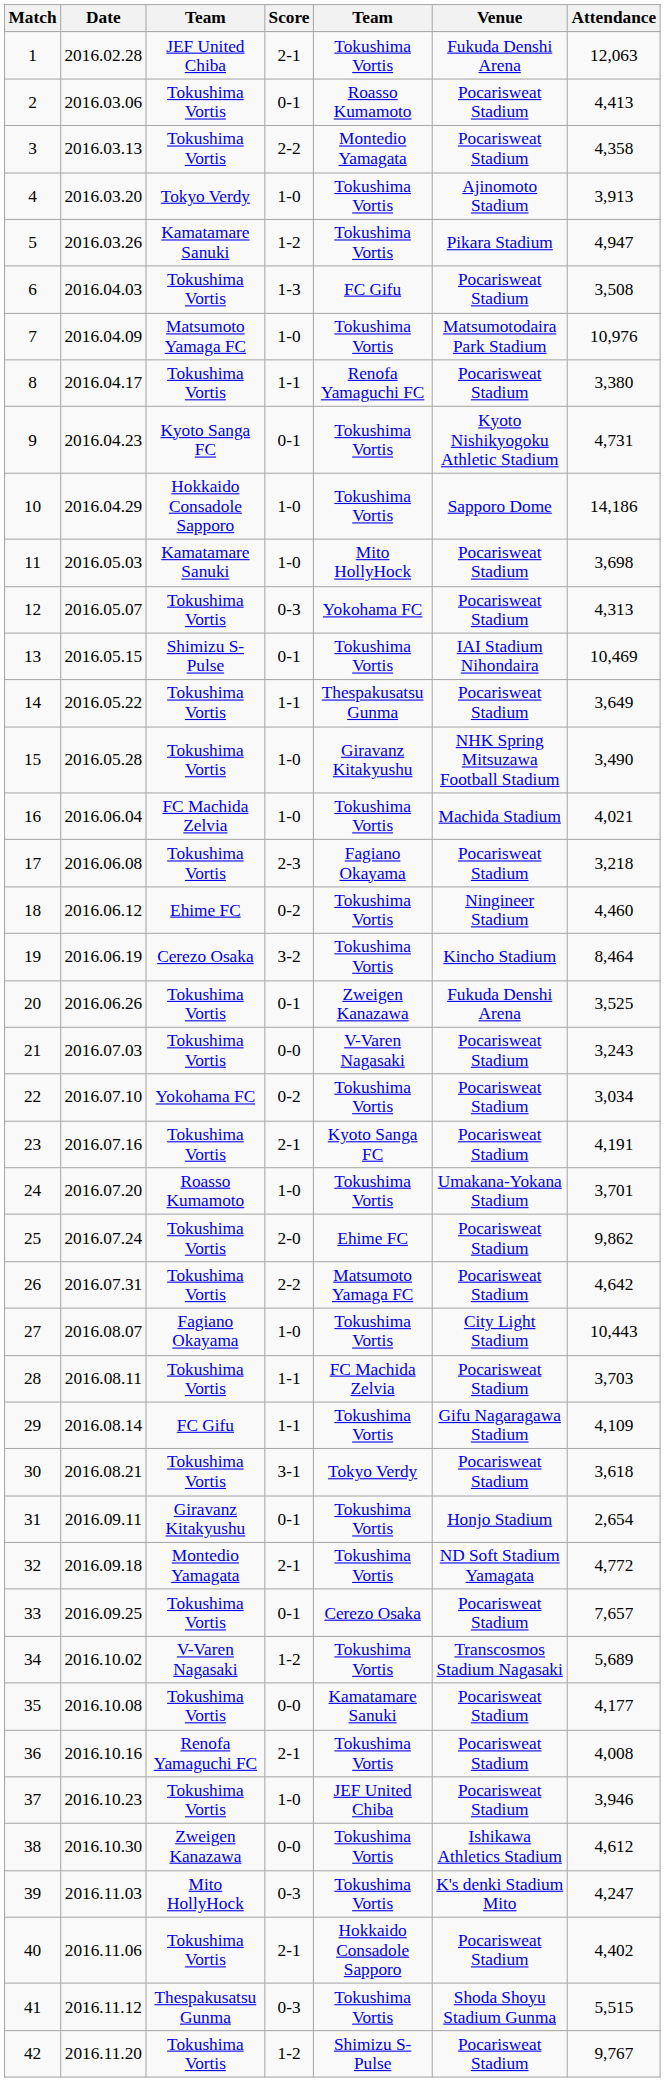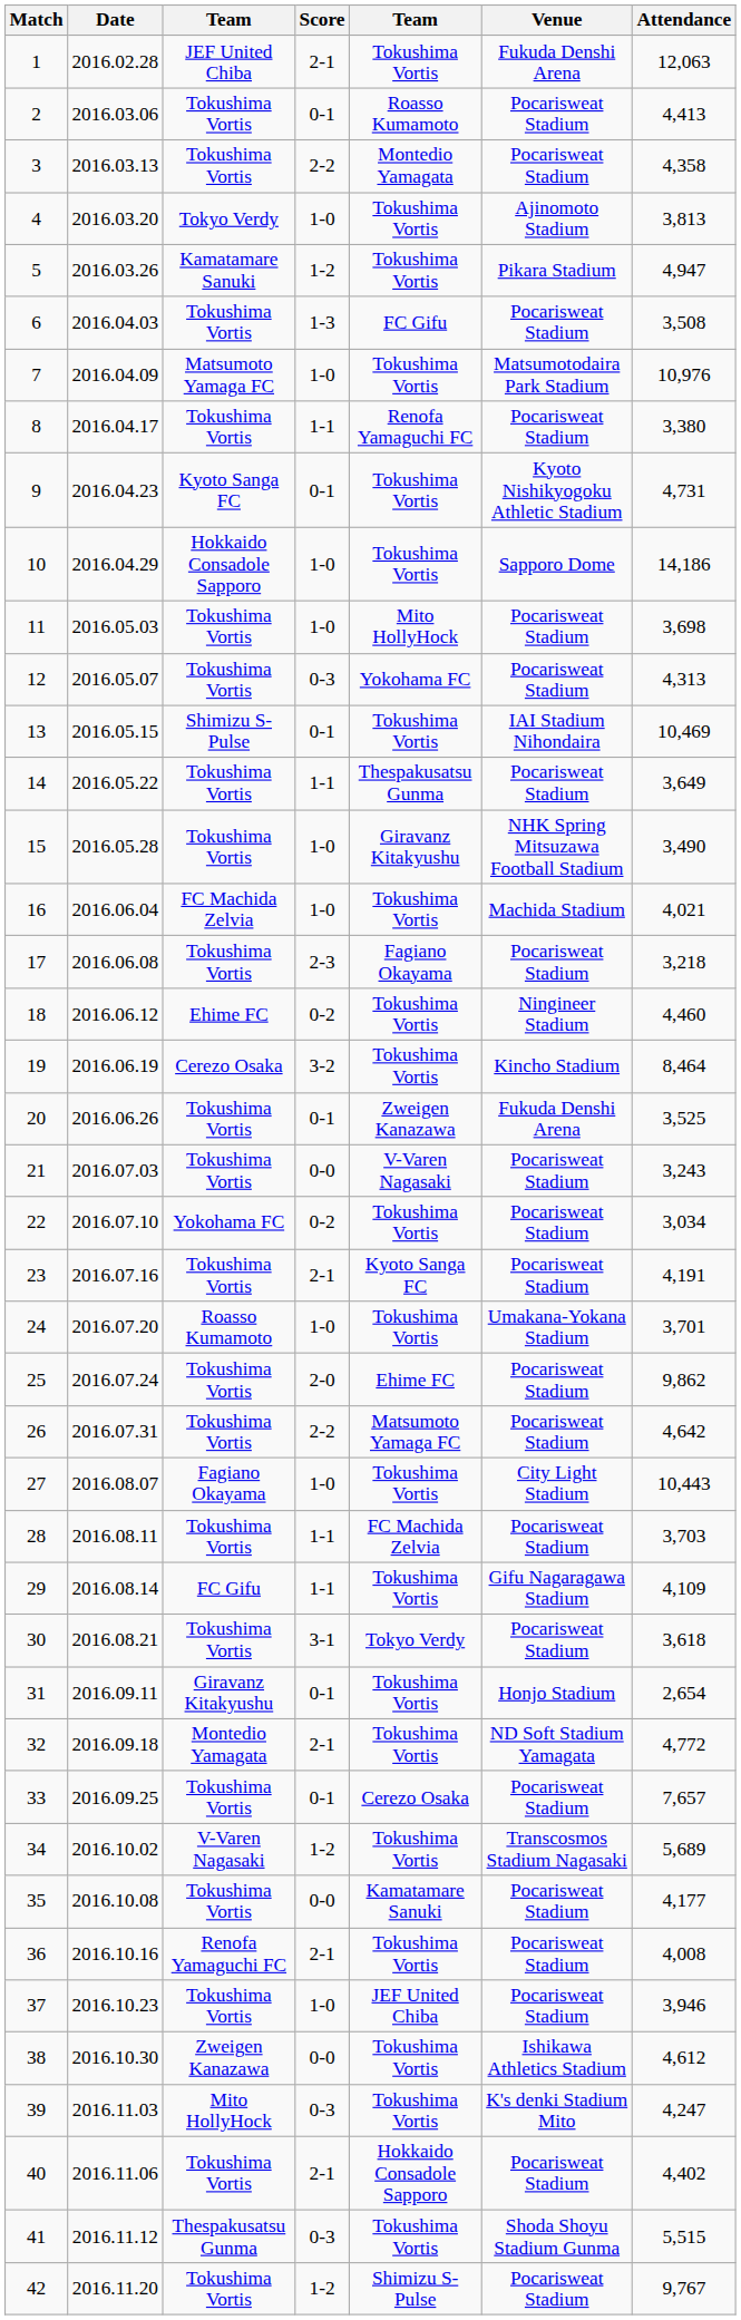 <table class="wikitable" style="text-align:center;">
 <tr>
 <th>Match</th>
 <th>Date</th>
 <th>Team</th>
 <th>Score</th>
 <th>Team</th>
 <th>Venue</th>
 <th>Attendance</th>
 </tr>
 <tr>
 <td>1</td>
 <td>2016.02.28</td>
 <td><a href='#'>JEF United Chiba</a></td>
 <td>2-1</td>
 <td><a href='#'>Tokushima Vortis</a></td>
 <td><a href='#'>Fukuda Denshi Arena</a></td>
 <td>12,063</td>
 </tr>
 <tr>
 <td>2</td>
 <td>2016.03.06</td>
 <td><a href='#'>Tokushima Vortis</a></td>
 <td>0-1</td>
 <td><a href='#'>Roasso Kumamoto</a></td>
 <td><a href='#'>Pocarisweat Stadium</a></td>
 <td>4,413</td>
 </tr>
 <tr>
 <td>3</td>
 <td>2016.03.13</td>
 <td><a href='#'>Tokushima Vortis</a></td>
 <td>2-2</td>
 <td><a href='#'>Montedio Yamagata</a></td>
 <td><a href='#'>Pocarisweat Stadium</a></td>
 <td>4,358</td>
 </tr>
 <tr>
 <td>4</td>
 <td>2016.03.20</td>
 <td><a href='#'>Tokyo Verdy</a></td>
 <td>1-0</td>
 <td><a href='#'>Tokushima Vortis</a></td>
 <td><a href='#'>Ajinomoto Stadium</a></td>
-<td>3,913</td>
+<td>3,813</td>
 </tr>
 <tr>
 <td>5</td>
 <td>2016.03.26</td>
 <td><a href='#'>Kamatamare Sanuki</a></td>
 <td>1-2</td>
 <td><a href='#'>Tokushima Vortis</a></td>
 <td><a href='#'>Pikara Stadium</a></td>
 <td>4,947</td>
 </tr>
 <tr>
 <td>6</td>
 <td>2016.04.03</td>
 <td><a href='#'>Tokushima Vortis</a></td>
 <td>1-3</td>
 <td><a href='#'>FC Gifu</a></td>
 <td><a href='#'>Pocarisweat Stadium</a></td>
 <td>3,508</td>
 </tr>
 <tr>
 <td>7</td>
 <td>2016.04.09</td>
 <td><a href='#'>Matsumoto Yamaga FC</a></td>
 <td>1-0</td>
 <td><a href='#'>Tokushima Vortis</a></td>
 <td><a href='#'>Matsumotodaira Park Stadium</a></td>
 <td>10,976</td>
 </tr>
 <tr>
 <td>8</td>
 <td>2016.04.17</td>
 <td><a href='#'>Tokushima Vortis</a></td>
 <td>1-1</td>
 <td><a href='#'>Renofa Yamaguchi FC</a></td>
 <td><a href='#'>Pocarisweat Stadium</a></td>
 <td>3,380</td>
 </tr>
 <tr>
 <td>9</td>
 <td>2016.04.23</td>
 <td><a href='#'>Kyoto Sanga FC</a></td>
 <td>0-1</td>
 <td><a href='#'>Tokushima Vortis</a></td>
 <td><a href='#'>Kyoto Nishikyogoku Athletic Stadium</a></td>
 <td>4,731</td>
 </tr>
 <tr>
 <td>10</td>
 <td>2016.04.29</td>
 <td><a href='#'>Hokkaido Consadole Sapporo</a></td>
 <td>1-0</td>
 <td><a href='#'>Tokushima Vortis</a></td>
 <td><a href='#'>Sapporo Dome</a></td>
 <td>14,186</td>
 </tr>
 <tr>
 <td>11</td>
 <td>2016.05.03</td>
-<td><a href='#'>Kamatamare Sanuki</a></td>
+<td><a href='#'>Tokushima Vortis</a></td>
 <td>1-0</td>
 <td><a href='#'>Mito HollyHock</a></td>
 <td><a href='#'>Pocarisweat Stadium</a></td>
 <td>3,698</td>
 </tr>
 <tr>
 <td>12</td>
 <td>2016.05.07</td>
 <td><a href='#'>Tokushima Vortis</a></td>
 <td>0-3</td>
 <td><a href='#'>Yokohama FC</a></td>
 <td><a href='#'>Pocarisweat Stadium</a></td>
 <td>4,313</td>
 </tr>
 <tr>
 <td>13</td>
 <td>2016.05.15</td>
 <td><a href='#'>Shimizu S-Pulse</a></td>
 <td>0-1</td>
 <td><a href='#'>Tokushima Vortis</a></td>
 <td><a href='#'>IAI Stadium Nihondaira</a></td>
 <td>10,469</td>
 </tr>
 <tr>
 <td>14</td>
 <td>2016.05.22</td>
 <td><a href='#'>Tokushima Vortis</a></td>
 <td>1-1</td>
 <td><a href='#'>Thespakusatsu Gunma</a></td>
 <td><a href='#'>Pocarisweat Stadium</a></td>
 <td>3,649</td>
 </tr>
 <tr>
 <td>15</td>
 <td>2016.05.28</td>
 <td><a href='#'>Tokushima Vortis</a></td>
 <td>1-0</td>
 <td><a href='#'>Giravanz Kitakyushu</a></td>
 <td><a href='#'>NHK Spring Mitsuzawa Football Stadium</a></td>
 <td>3,490</td>
 </tr>
 <tr>
 <td>16</td>
 <td>2016.06.04</td>
 <td><a href='#'>FC Machida Zelvia</a></td>
 <td>1-0</td>
 <td><a href='#'>Tokushima Vortis</a></td>
 <td><a href='#'>Machida Stadium</a></td>
 <td>4,021</td>
 </tr>
 <tr>
 <td>17</td>
 <td>2016.06.08</td>
 <td><a href='#'>Tokushima Vortis</a></td>
 <td>2-3</td>
 <td><a href='#'>Fagiano Okayama</a></td>
 <td><a href='#'>Pocarisweat Stadium</a></td>
 <td>3,218</td>
 </tr>
 <tr>
 <td>18</td>
 <td>2016.06.12</td>
 <td><a href='#'>Ehime FC</a></td>
 <td>0-2</td>
 <td><a href='#'>Tokushima Vortis</a></td>
 <td><a href='#'>Ningineer Stadium</a></td>
 <td>4,460</td>
 </tr>
 <tr>
 <td>19</td>
 <td>2016.06.19</td>
 <td><a href='#'>Cerezo Osaka</a></td>
 <td>3-2</td>
 <td><a href='#'>Tokushima Vortis</a></td>
 <td><a href='#'>Kincho Stadium</a></td>
 <td>8,464</td>
 </tr>
 <tr>
 <td>20</td>
 <td>2016.06.26</td>
 <td><a href='#'>Tokushima Vortis</a></td>
 <td>0-1</td>
 <td><a href='#'>Zweigen Kanazawa</a></td>
 <td><a href='#'>Fukuda Denshi Arena</a></td>
 <td>3,525</td>
 </tr>
 <tr>
 <td>21</td>
 <td>2016.07.03</td>
 <td><a href='#'>Tokushima Vortis</a></td>
 <td>0-0</td>
 <td><a href='#'>V-Varen Nagasaki</a></td>
 <td><a href='#'>Pocarisweat Stadium</a></td>
 <td>3,243</td>
 </tr>
 <tr>
 <td>22</td>
 <td>2016.07.10</td>
 <td><a href='#'>Yokohama FC</a></td>
 <td>0-2</td>
 <td><a href='#'>Tokushima Vortis</a></td>
 <td><a href='#'>Pocarisweat Stadium</a></td>
 <td>3,034</td>
 </tr>
 <tr>
 <td>23</td>
 <td>2016.07.16</td>
 <td><a href='#'>Tokushima Vortis</a></td>
 <td>2-1</td>
 <td><a href='#'>Kyoto Sanga FC</a></td>
 <td><a href='#'>Pocarisweat Stadium</a></td>
 <td>4,191</td>
 </tr>
 <tr>
 <td>24</td>
 <td>2016.07.20</td>
 <td><a href='#'>Roasso Kumamoto</a></td>
 <td>1-0</td>
 <td><a href='#'>Tokushima Vortis</a></td>
 <td><a href='#'>Umakana-Yokana Stadium</a></td>
 <td>3,701</td>
 </tr>
 <tr>
 <td>25</td>
 <td>2016.07.24</td>
 <td><a href='#'>Tokushima Vortis</a></td>
 <td>2-0</td>
 <td><a href='#'>Ehime FC</a></td>
 <td><a href='#'>Pocarisweat Stadium</a></td>
 <td>9,862</td>
 </tr>
 <tr>
 <td>26</td>
 <td>2016.07.31</td>
 <td><a href='#'>Tokushima Vortis</a></td>
 <td>2-2</td>
 <td><a href='#'>Matsumoto Yamaga FC</a></td>
 <td><a href='#'>Pocarisweat Stadium</a></td>
 <td>4,642</td>
 </tr>
 <tr>
 <td>27</td>
 <td>2016.08.07</td>
 <td><a href='#'>Fagiano Okayama</a></td>
 <td>1-0</td>
 <td><a href='#'>Tokushima Vortis</a></td>
 <td><a href='#'>City Light Stadium</a></td>
 <td>10,443</td>
 </tr>
 <tr>
 <td>28</td>
 <td>2016.08.11</td>
 <td><a href='#'>Tokushima Vortis</a></td>
 <td>1-1</td>
 <td><a href='#'>FC Machida Zelvia</a></td>
 <td><a href='#'>Pocarisweat Stadium</a></td>
 <td>3,703</td>
 </tr>
 <tr>
 <td>29</td>
 <td>2016.08.14</td>
 <td><a href='#'>FC Gifu</a></td>
 <td>1-1</td>
 <td><a href='#'>Tokushima Vortis</a></td>
 <td><a href='#'>Gifu Nagaragawa Stadium</a></td>
 <td>4,109</td>
 </tr>
 <tr>
 <td>30</td>
 <td>2016.08.21</td>
 <td><a href='#'>Tokushima Vortis</a></td>
 <td>3-1</td>
 <td><a href='#'>Tokyo Verdy</a></td>
 <td><a href='#'>Pocarisweat Stadium</a></td>
 <td>3,618</td>
 </tr>
 <tr>
 <td>31</td>
 <td>2016.09.11</td>
 <td><a href='#'>Giravanz Kitakyushu</a></td>
 <td>0-1</td>
 <td><a href='#'>Tokushima Vortis</a></td>
 <td><a href='#'>Honjo Stadium</a></td>
 <td>2,654</td>
 </tr>
 <tr>
 <td>32</td>
 <td>2016.09.18</td>
 <td><a href='#'>Montedio Yamagata</a></td>
 <td>2-1</td>
 <td><a href='#'>Tokushima Vortis</a></td>
 <td><a href='#'>ND Soft Stadium Yamagata</a></td>
 <td>4,772</td>
 </tr>
 <tr>
 <td>33</td>
 <td>2016.09.25</td>
 <td><a href='#'>Tokushima Vortis</a></td>
 <td>0-1</td>
 <td><a href='#'>Cerezo Osaka</a></td>
 <td><a href='#'>Pocarisweat Stadium</a></td>
 <td>7,657</td>
 </tr>
 <tr>
 <td>34</td>
 <td>2016.10.02</td>
 <td><a href='#'>V-Varen Nagasaki</a></td>
 <td>1-2</td>
 <td><a href='#'>Tokushima Vortis</a></td>
 <td><a href='#'>Transcosmos Stadium Nagasaki</a></td>
 <td>5,689</td>
 </tr>
 <tr>
 <td>35</td>
 <td>2016.10.08</td>
 <td><a href='#'>Tokushima Vortis</a></td>
 <td>0-0</td>
 <td><a href='#'>Kamatamare Sanuki</a></td>
 <td><a href='#'>Pocarisweat Stadium</a></td>
 <td>4,177</td>
 </tr>
 <tr>
 <td>36</td>
 <td>2016.10.16</td>
 <td><a href='#'>Renofa Yamaguchi FC</a></td>
 <td>2-1</td>
 <td><a href='#'>Tokushima Vortis</a></td>
 <td><a href='#'>Pocarisweat Stadium</a></td>
 <td>4,008</td>
 </tr>
 <tr>
 <td>37</td>
 <td>2016.10.23</td>
 <td><a href='#'>Tokushima Vortis</a></td>
 <td>1-0</td>
 <td><a href='#'>JEF United Chiba</a></td>
 <td><a href='#'>Pocarisweat Stadium</a></td>
 <td>3,946</td>
 </tr>
 <tr>
 <td>38</td>
 <td>2016.10.30</td>
 <td><a href='#'>Zweigen Kanazawa</a></td>
 <td>0-0</td>
 <td><a href='#'>Tokushima Vortis</a></td>
 <td><a href='#'>Ishikawa Athletics Stadium</a></td>
 <td>4,612</td>
 </tr>
 <tr>
 <td>39</td>
 <td>2016.11.03</td>
 <td><a href='#'>Mito HollyHock</a></td>
 <td>0-3</td>
 <td><a href='#'>Tokushima Vortis</a></td>
 <td><a href='#'>K's denki Stadium Mito</a></td>
 <td>4,247</td>
 </tr>
 <tr>
 <td>40</td>
 <td>2016.11.06</td>
 <td><a href='#'>Tokushima Vortis</a></td>
 <td>2-1</td>
 <td><a href='#'>Hokkaido Consadole Sapporo</a></td>
 <td><a href='#'>Pocarisweat Stadium</a></td>
 <td>4,402</td>
 </tr>
 <tr>
 <td>41</td>
 <td>2016.11.12</td>
 <td><a href='#'>Thespakusatsu Gunma</a></td>
 <td>0-3</td>
 <td><a href='#'>Tokushima Vortis</a></td>
 <td><a href='#'>Shoda Shoyu Stadium Gunma</a></td>
 <td>5,515</td>
 </tr>
 <tr>
 <td>42</td>
 <td>2016.11.20</td>
 <td><a href='#'>Tokushima Vortis</a></td>
 <td>1-2</td>
 <td><a href='#'>Shimizu S-Pulse</a></td>
 <td><a href='#'>Pocarisweat Stadium</a></td>
 <td>9,767</td>
 </tr>
 </table>
